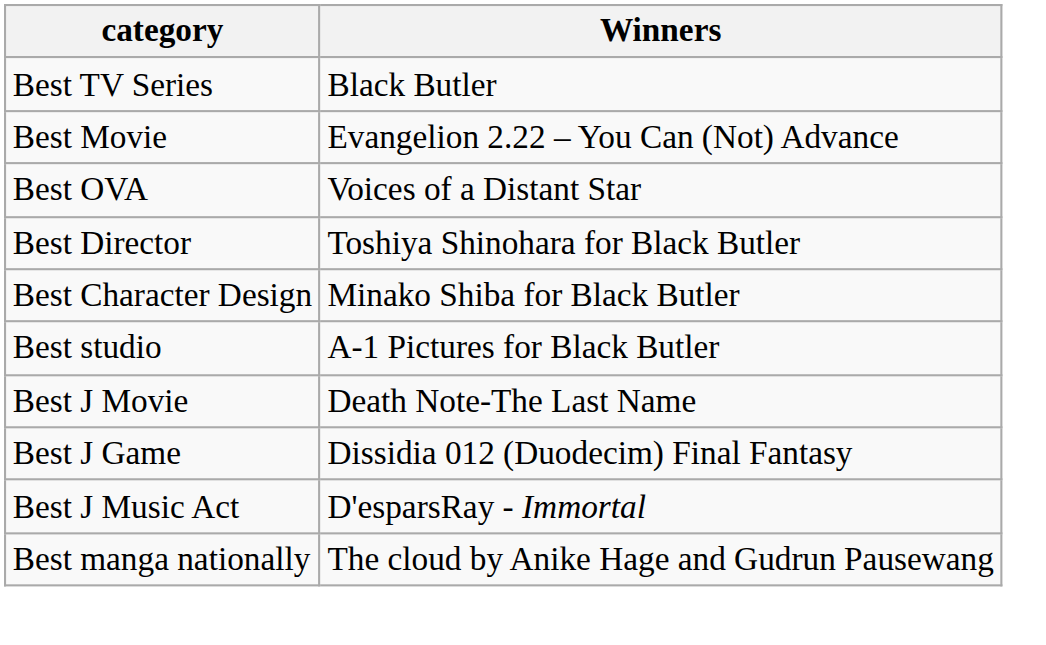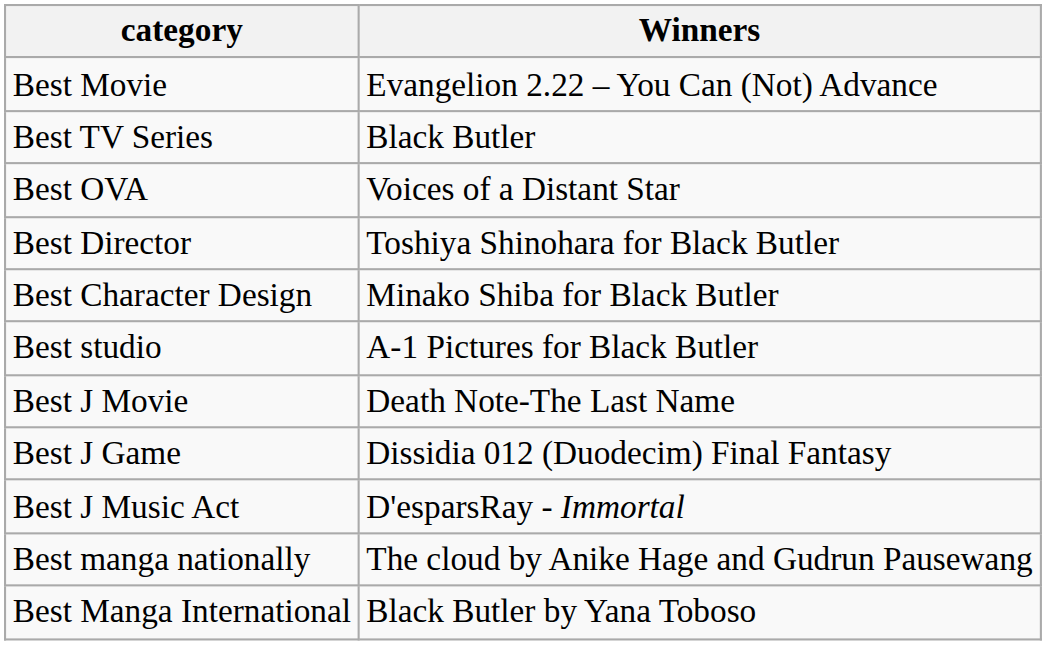 <table class="wikitable">
 <tr>
 <th>category</th>
 <th>Winners  </th>
 </tr>
 <tr>
+<td>Best Movie</td>
+<td>Evangelion 2.22 – You Can (Not) Advance</td>
+</tr>
+<tr>
 <td>Best TV Series</td>
 <td>Black Butler</td>
-</tr>
-<tr>
-<td>Best Movie</td>
-<td>Evangelion 2.22 – You Can (Not) Advance</td>
 </tr>
 <tr>
 <td>Best OVA</td>
 <td>Voices of a Distant Star</td>
 </tr>
 <tr>
 <td>Best Director</td>
 <td>Toshiya Shinohara for Black Butler</td>
 </tr>
 <tr>
 <td>Best Character Design</td>
 <td>Minako Shiba for Black Butler</td>
 </tr>
 <tr>
 <td>Best studio</td>
 <td>A-1 Pictures for Black Butler</td>
 </tr>
 <tr>
 <td>Best J Movie</td>
 <td>Death Note-The Last Name</td>
 </tr>
 <tr>
 <td>Best J Game</td>
 <td>Dissidia 012 (Duodecim) Final Fantasy</td>
 </tr>
 <tr>
 <td>Best J Music Act</td>
 <td>D'esparsRay - <em>Immortal</em></td>
 </tr>
 <tr>
 <td>Best manga nationally</td>
 <td>The cloud by Anike Hage and Gudrun Pausewang</td>
 </tr>
+<tr>
+<td>Best Manga International</td>
+<td>Black Butler by Yana Toboso</td>
+</tr>
 </table>
